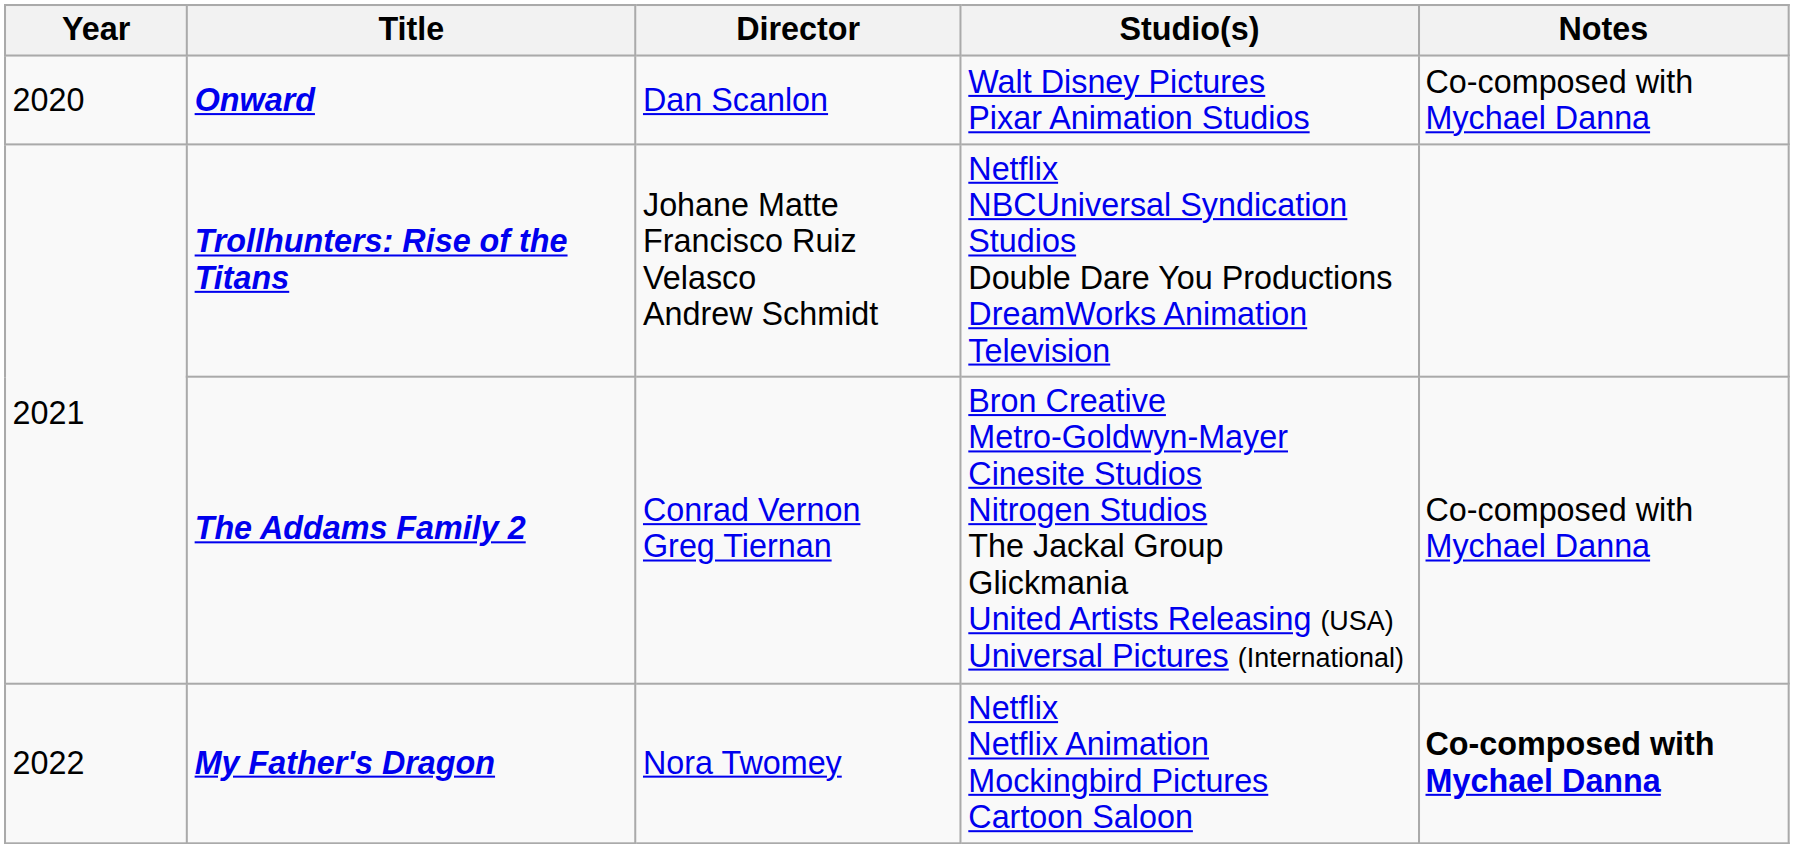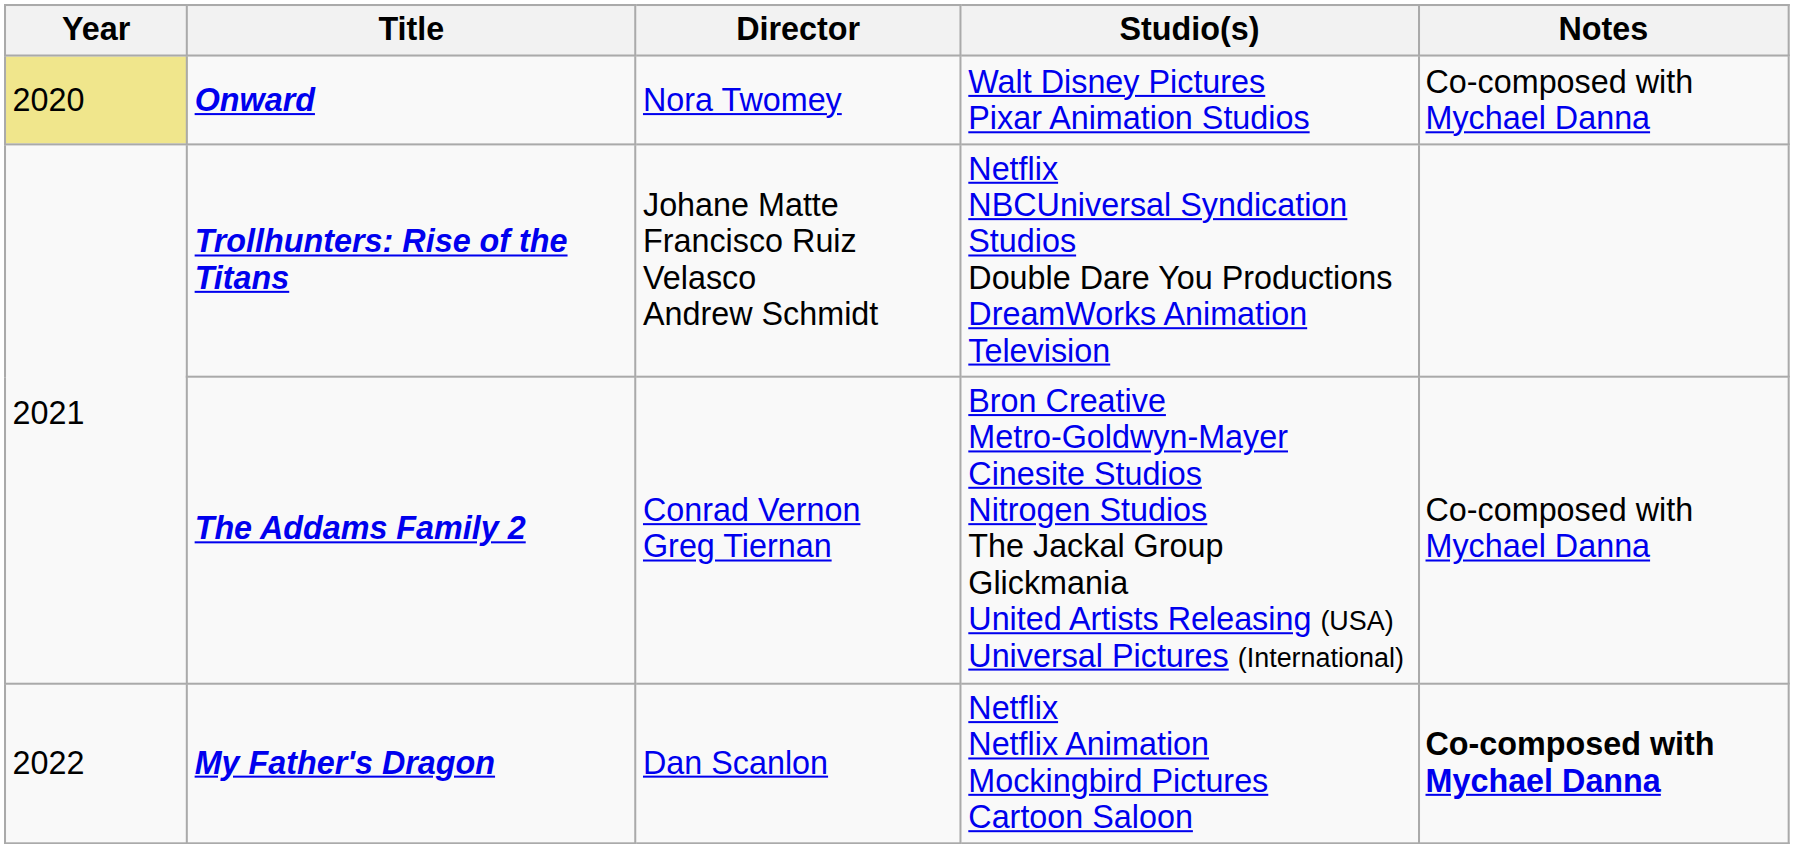 <table class="wikitable sortable" style="width:100%;">
 <tr>
 <th width="25px">Year</th>
 <th width="10px">Title</th>
 <th width="50px">Director</th>
 <th width="50px">Studio(s)</th>
 <th width="25px">Notes</th>
 </tr>
 <tr>
-<td>2020</td>
+<td style="background: khaki;">2020</td>
 <td><a href='#'><strong><em>Onward</em></strong></a></td>
-<td><a href='#'>Dan Scanlon</a></td>
+<td><a href='#'>Nora Twomey</a></td>
 <td><a href='#'>Walt Disney Pictures</a><br><a href='#'>Pixar Animation Studios</a></td>
 <td>Co-composed with <a href='#'>Mychael Danna</a></td>
 </tr>
 <tr>
 <td rowspan="2">2021</td>
 <td><strong><em><a href='#'>Trollhunters: Rise of the Titans</a></em></strong></td>
 <td>Johane Matte<br>Francisco Ruiz Velasco<br>Andrew Schmidt</td>
 <td><a href='#'>Netflix</a><br><a href='#'>NBCUniversal Syndication Studios</a><br>Double Dare You Productions<br><a href='#'>DreamWorks Animation Television</a></td>
 <td></td>
 </tr>
 <tr>
 <td><strong><em><a href='#'>The Addams Family 2</a></em></strong></td>
 <td><a href='#'>Conrad Vernon</a><br><a href='#'>Greg Tiernan</a></td>
 <td><a href='#'>Bron Creative</a><br><a href='#'>Metro-Goldwyn-Mayer</a><br><a href='#'>Cinesite Studios</a><br><a href='#'>Nitrogen Studios</a><br>The Jackal Group<br>Glickmania<br><a href='#'>United Artists Releasing</a> <small>(USA)</small><br><a href='#'>Universal Pictures</a> <small>(International)</small></td>
 <td>Co-composed with <a href='#'>Mychael Danna</a></td>
 </tr>
 <tr>
 <td>2022</td>
 <td><strong><em><a href='#'>My Father's Dragon</a></em></strong></td>
-<td><a href='#'>Nora Twomey</a></td>
+<td><a href='#'>Dan Scanlon</a></td>
 <td><a href='#'>Netflix</a><br><a href='#'>Netflix Animation</a><br><a href='#'>Mockingbird Pictures</a><br><a href='#'>Cartoon Saloon</a></td>
 <td><strong>Co-composed with <a href='#'>Mychael Danna</a></strong></td>
 </tr>
 </table>
